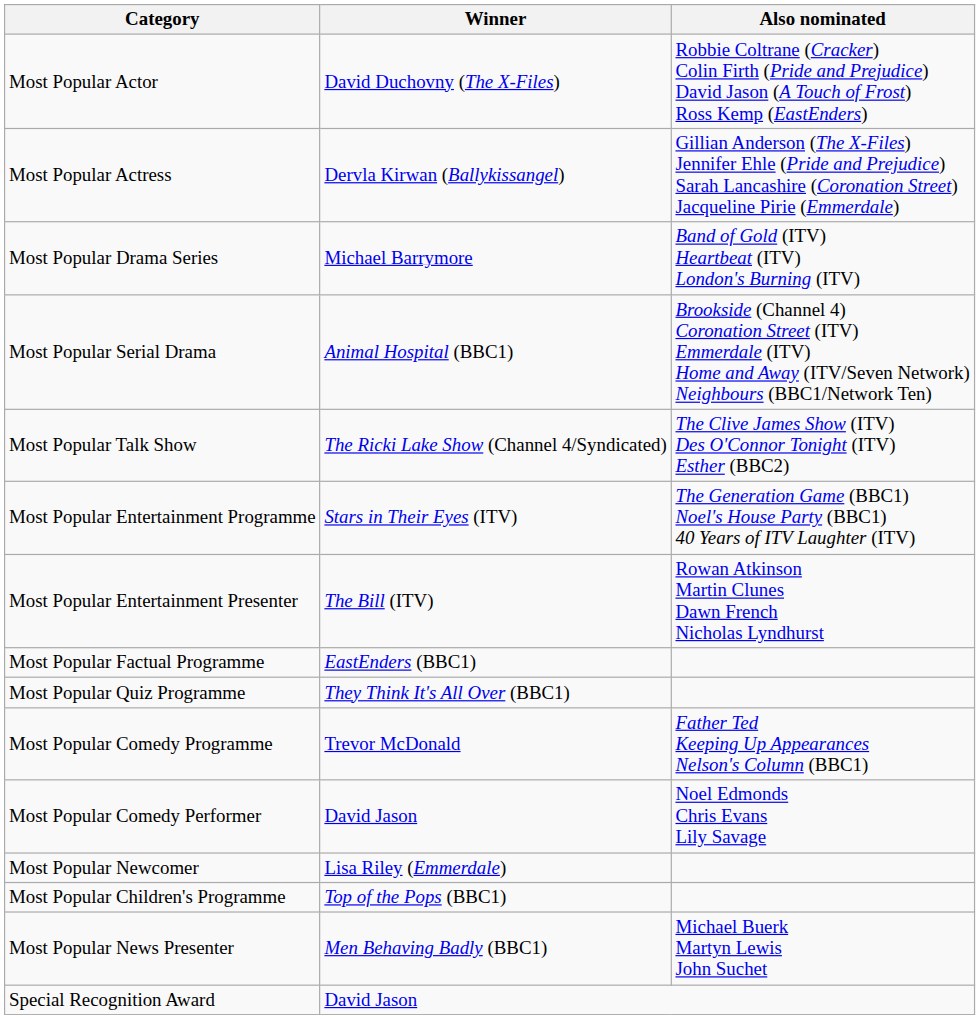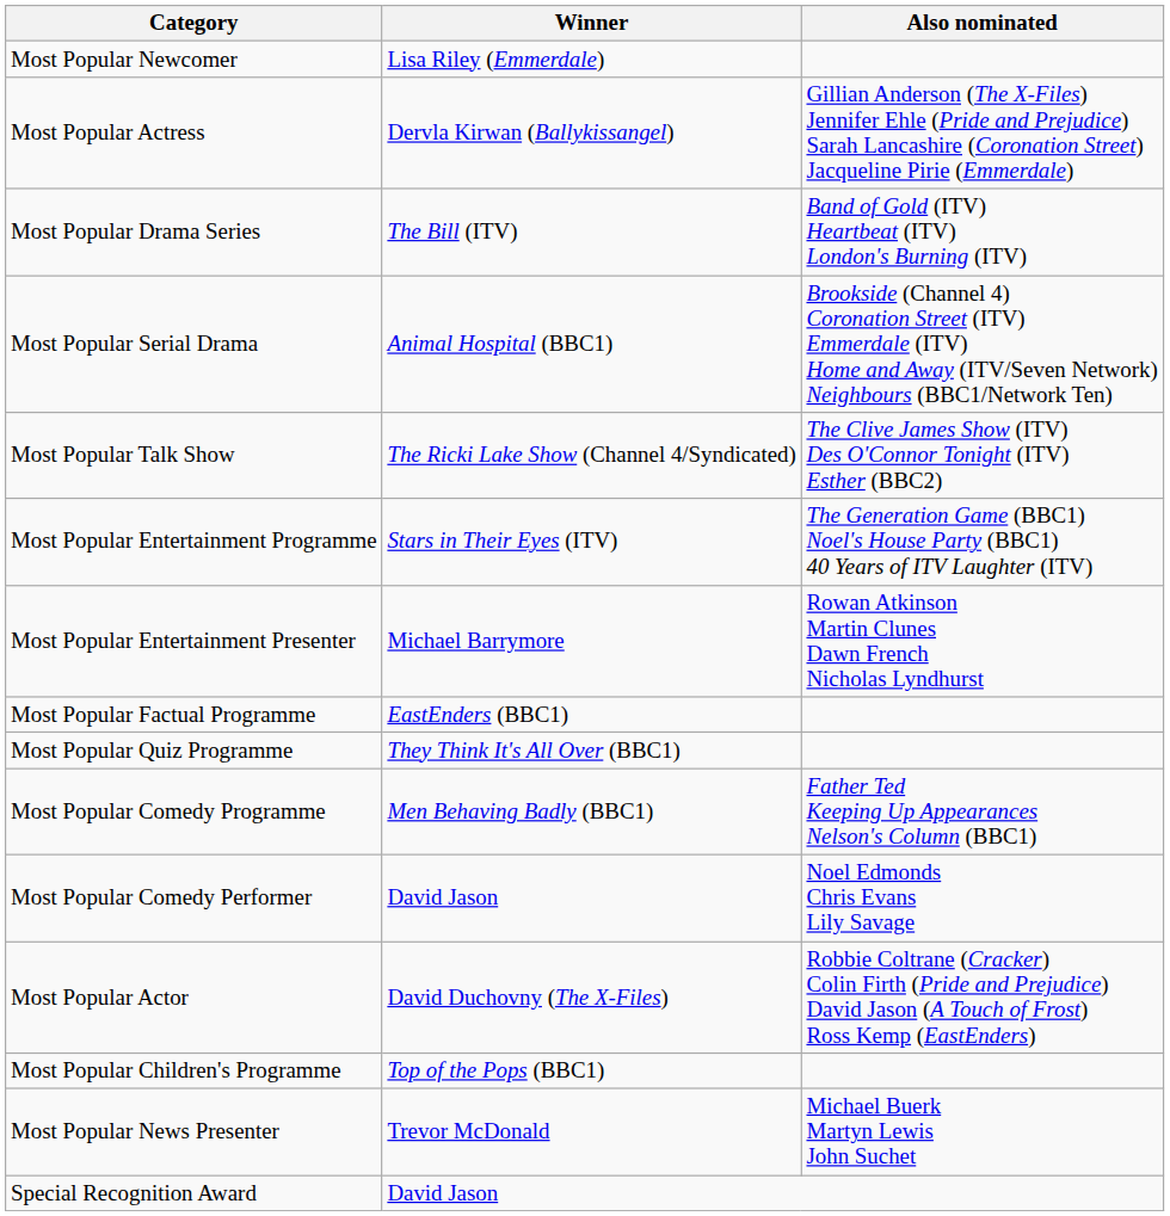 <table class="wikitable sortable">
 <tr>
 <th>Category</th>
 <th>Winner</th>
 <th>Also nominated</th>
 </tr>
 <tr>
-<td>Most Popular Actor</td>
-<td><a href='#'>David Duchovny</a> (<em><a href='#'>The X-Files</a></em>)</td>
-<td><a href='#'>Robbie Coltrane</a> (<em><a href='#'>Cracker</a></em>)<br><a href='#'>Colin Firth</a> (<em><a href='#'>Pride and Prejudice</a></em>)<br><a href='#'>David Jason</a> (<em><a href='#'>A Touch of Frost</a></em>)<br><a href='#'>Ross Kemp</a> (<em><a href='#'>EastEnders</a></em>)</td>
+<td>Most Popular Newcomer</td>
+<td><a href='#'>Lisa Riley</a> (<em><a href='#'>Emmerdale</a></em>)</td>
+<td></td>
 </tr>
 <tr>
 <td>Most Popular Actress</td>
 <td><a href='#'>Dervla Kirwan</a> (<em><a href='#'>Ballykissangel</a></em>)</td>
 <td><a href='#'>Gillian Anderson</a> (<em><a href='#'>The X-Files</a></em>)<br><a href='#'>Jennifer Ehle</a> (<em><a href='#'>Pride and Prejudice</a></em>)<br><a href='#'>Sarah Lancashire</a> (<em><a href='#'>Coronation Street</a></em>)<br><a href='#'>Jacqueline Pirie</a> (<em><a href='#'>Emmerdale</a></em>)</td>
 </tr>
 <tr>
 <td>Most Popular Drama Series</td>
-<td><a href='#'>Michael Barrymore</a></td>
+<td><em><a href='#'>The Bill</a></em> (ITV)</td>
 <td><em><a href='#'>Band of Gold</a></em> (ITV)<br><em><a href='#'>Heartbeat</a></em> (ITV)<br><em><a href='#'>London's Burning</a></em> (ITV)</td>
 </tr>
 <tr>
 <td>Most Popular Serial Drama</td>
 <td><em><a href='#'>Animal Hospital</a></em> (BBC1)</td>
 <td><em><a href='#'>Brookside</a></em> (Channel 4)<br><em><a href='#'>Coronation Street</a></em> (ITV)<br><em><a href='#'>Emmerdale</a></em> (ITV)<br><em><a href='#'>Home and Away</a></em> (ITV/Seven Network)<br><em><a href='#'>Neighbours</a></em> (BBC1/Network Ten)</td>
 </tr>
 <tr>
 <td>Most Popular Talk Show</td>
 <td><em><a href='#'>The Ricki Lake Show</a></em> (Channel 4/Syndicated)</td>
 <td><em><a href='#'>The Clive James Show</a></em> (ITV)<br><em><a href='#'>Des O'Connor Tonight</a></em> (ITV)<br><em><a href='#'>Esther</a></em> (BBC2)</td>
 </tr>
 <tr>
 <td>Most Popular Entertainment Programme</td>
 <td><em><a href='#'>Stars in Their Eyes</a></em> (ITV)</td>
 <td><em><a href='#'>The Generation Game</a></em> (BBC1)<br><em><a href='#'>Noel's House Party</a></em> (BBC1)<br><em>40 Years of ITV Laughter</em> (ITV)</td>
 </tr>
 <tr>
 <td>Most Popular Entertainment Presenter</td>
-<td><em><a href='#'>The Bill</a></em> (ITV)</td>
+<td><a href='#'>Michael Barrymore</a></td>
 <td><a href='#'>Rowan Atkinson</a><br><a href='#'>Martin Clunes</a><br><a href='#'>Dawn French</a><br><a href='#'>Nicholas Lyndhurst</a></td>
 </tr>
 <tr>
 <td>Most Popular Factual Programme</td>
 <td><em><a href='#'>EastEnders</a></em> (BBC1)</td>
 <td></td>
 </tr>
 <tr>
 <td>Most Popular Quiz Programme</td>
 <td><em><a href='#'>They Think It's All Over</a></em> (BBC1)</td>
 <td></td>
 </tr>
 <tr>
 <td>Most Popular Comedy Programme</td>
-<td><a href='#'>Trevor McDonald</a></td>
+<td><em><a href='#'>Men Behaving Badly</a></em> (BBC1)</td>
 <td><em><a href='#'>Father Ted</a></em><br><em><a href='#'>Keeping Up Appearances</a></em><br><em><a href='#'>Nelson's Column</a></em> (BBC1)</td>
 </tr>
 <tr>
 <td>Most Popular Comedy Performer</td>
 <td><a href='#'>David Jason</a></td>
 <td><a href='#'>Noel Edmonds</a><br><a href='#'>Chris Evans</a><br><a href='#'>Lily Savage</a></td>
 </tr>
 <tr>
-<td>Most Popular Newcomer</td>
-<td><a href='#'>Lisa Riley</a> (<em><a href='#'>Emmerdale</a></em>)</td>
-<td></td>
+<td>Most Popular Actor</td>
+<td><a href='#'>David Duchovny</a> (<em><a href='#'>The X-Files</a></em>)</td>
+<td><a href='#'>Robbie Coltrane</a> (<em><a href='#'>Cracker</a></em>)<br><a href='#'>Colin Firth</a> (<em><a href='#'>Pride and Prejudice</a></em>)<br><a href='#'>David Jason</a> (<em><a href='#'>A Touch of Frost</a></em>)<br><a href='#'>Ross Kemp</a> (<em><a href='#'>EastEnders</a></em>)</td>
 </tr>
 <tr>
 <td>Most Popular Children's Programme</td>
 <td><em><a href='#'>Top of the Pops</a></em> (BBC1)</td>
 <td></td>
 </tr>
 <tr>
 <td>Most Popular News Presenter</td>
-<td><em><a href='#'>Men Behaving Badly</a></em> (BBC1)</td>
+<td><a href='#'>Trevor McDonald</a></td>
 <td><a href='#'>Michael Buerk</a><br><a href='#'>Martyn Lewis</a><br><a href='#'>John Suchet</a></td>
 </tr>
 <tr>
 <td>Special Recognition Award</td>
 <td colspan="2"><a href='#'>David Jason</a></td>
 </tr>
 </table>
